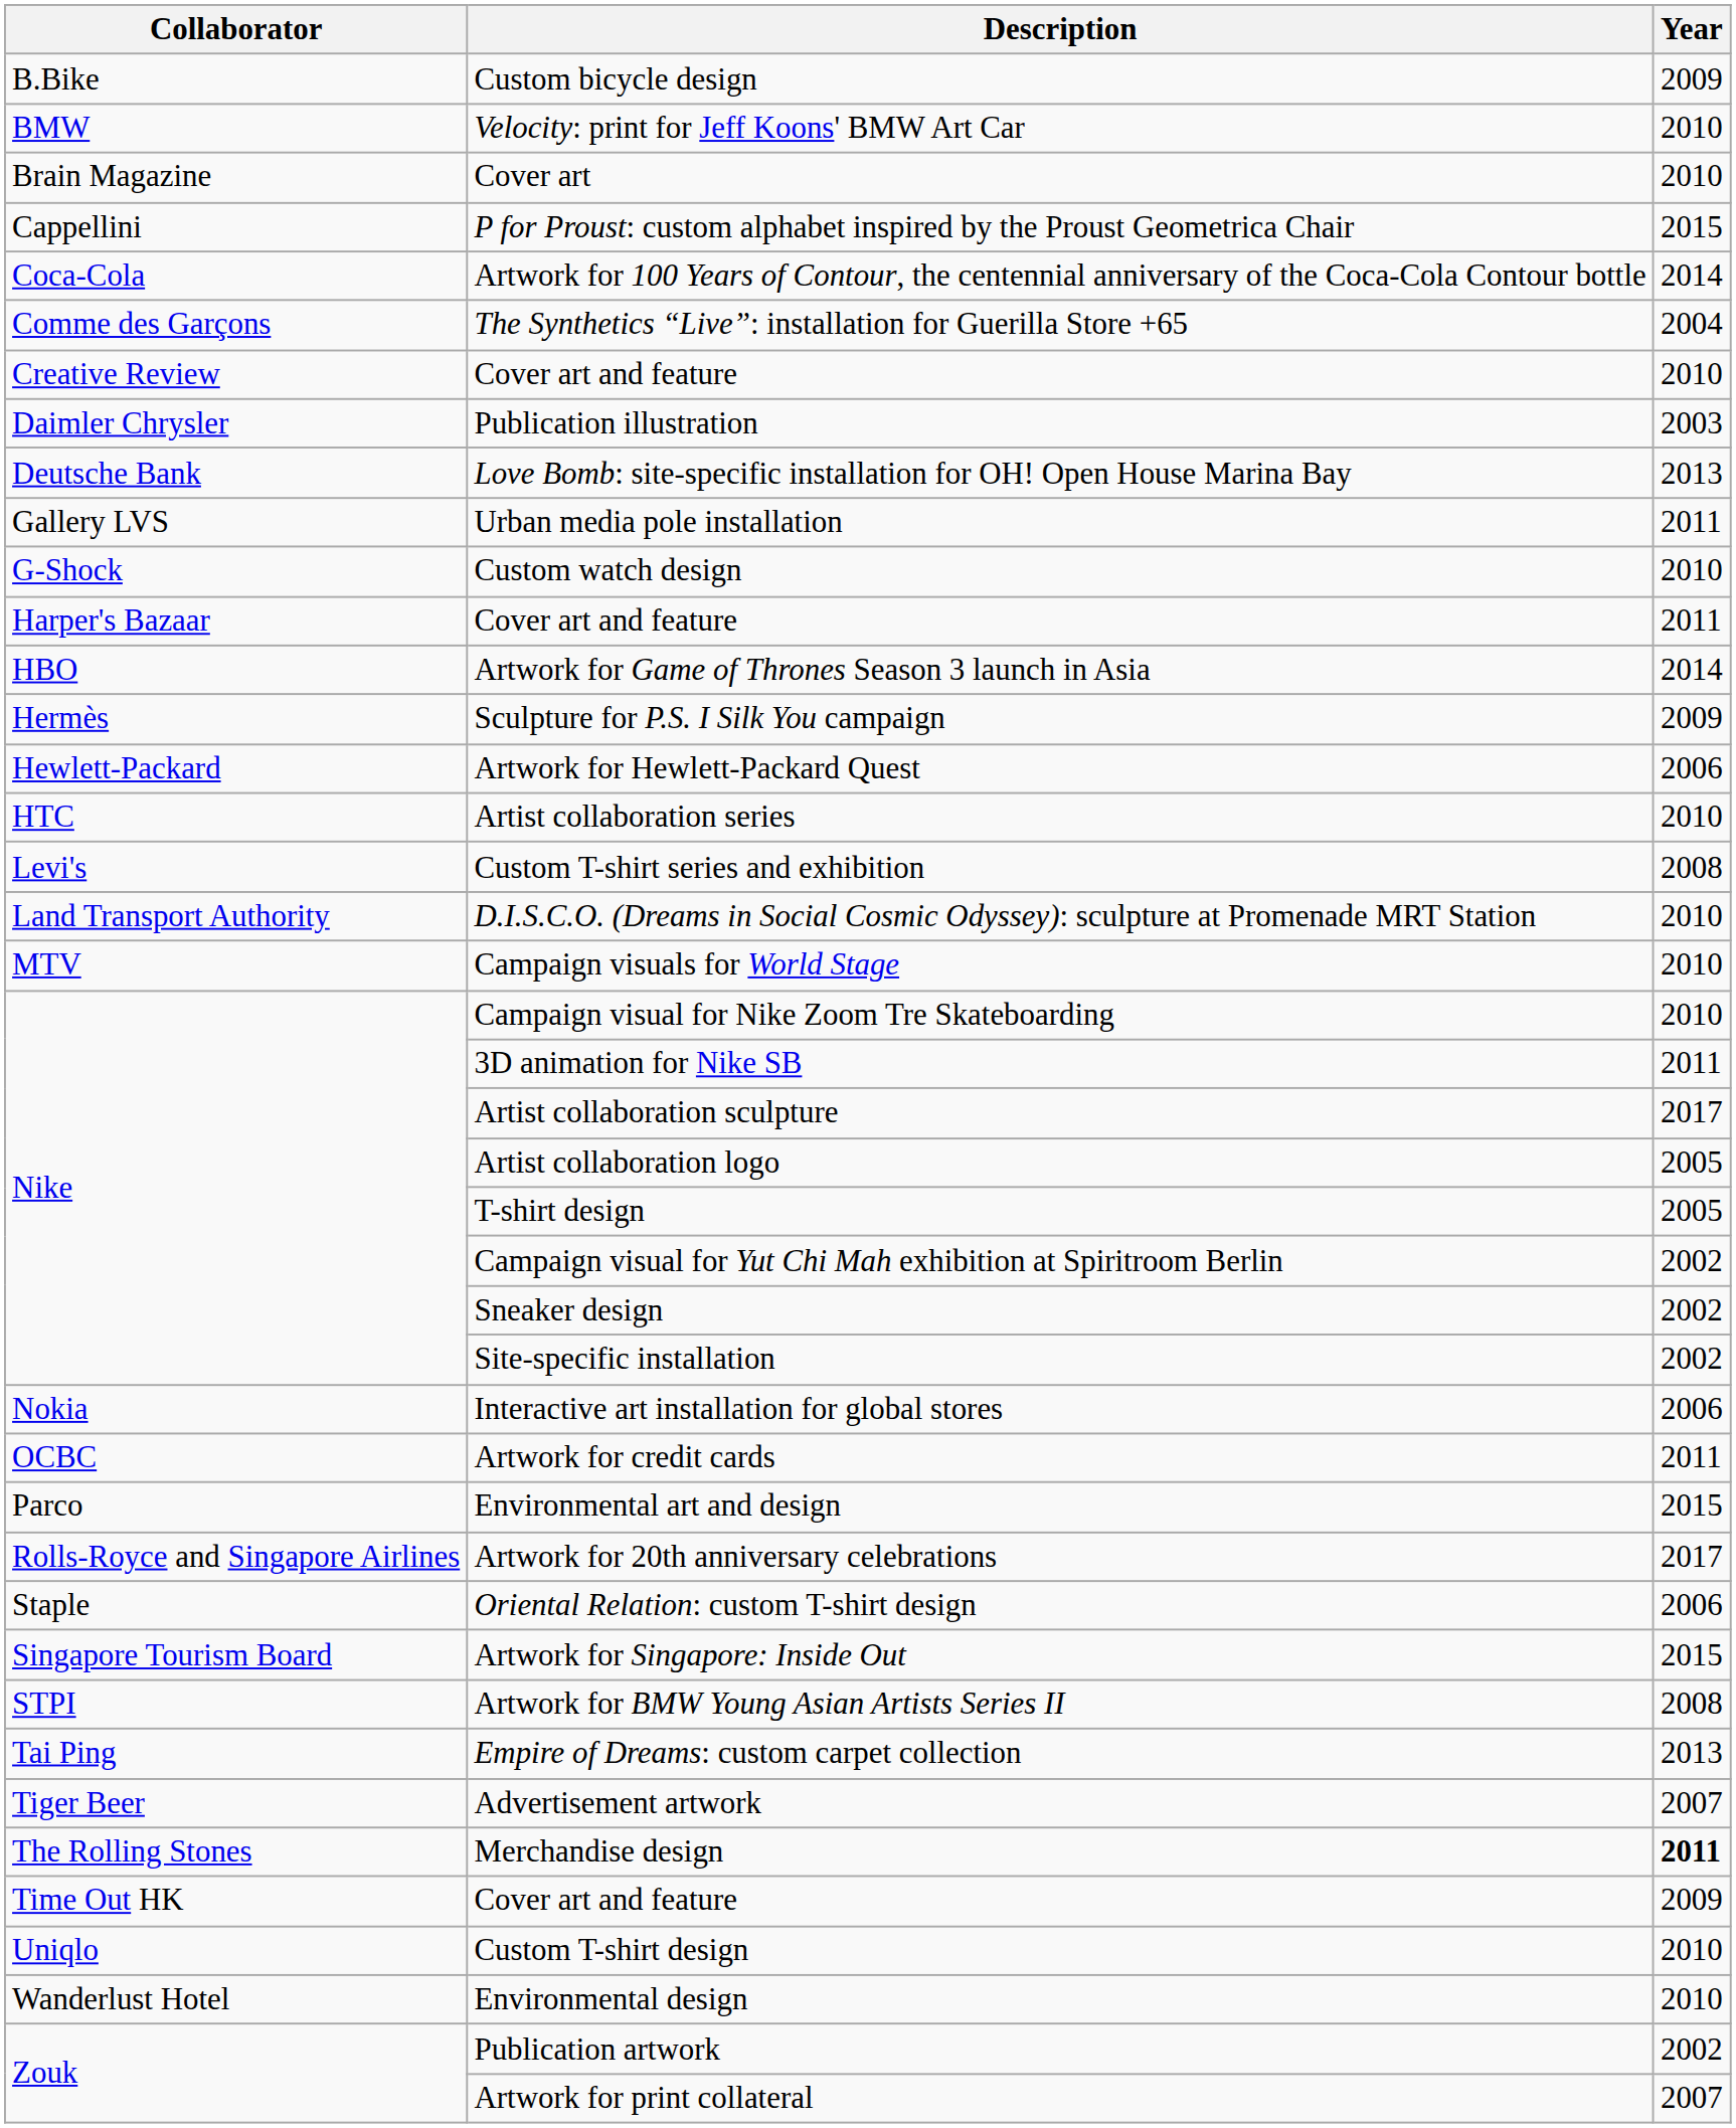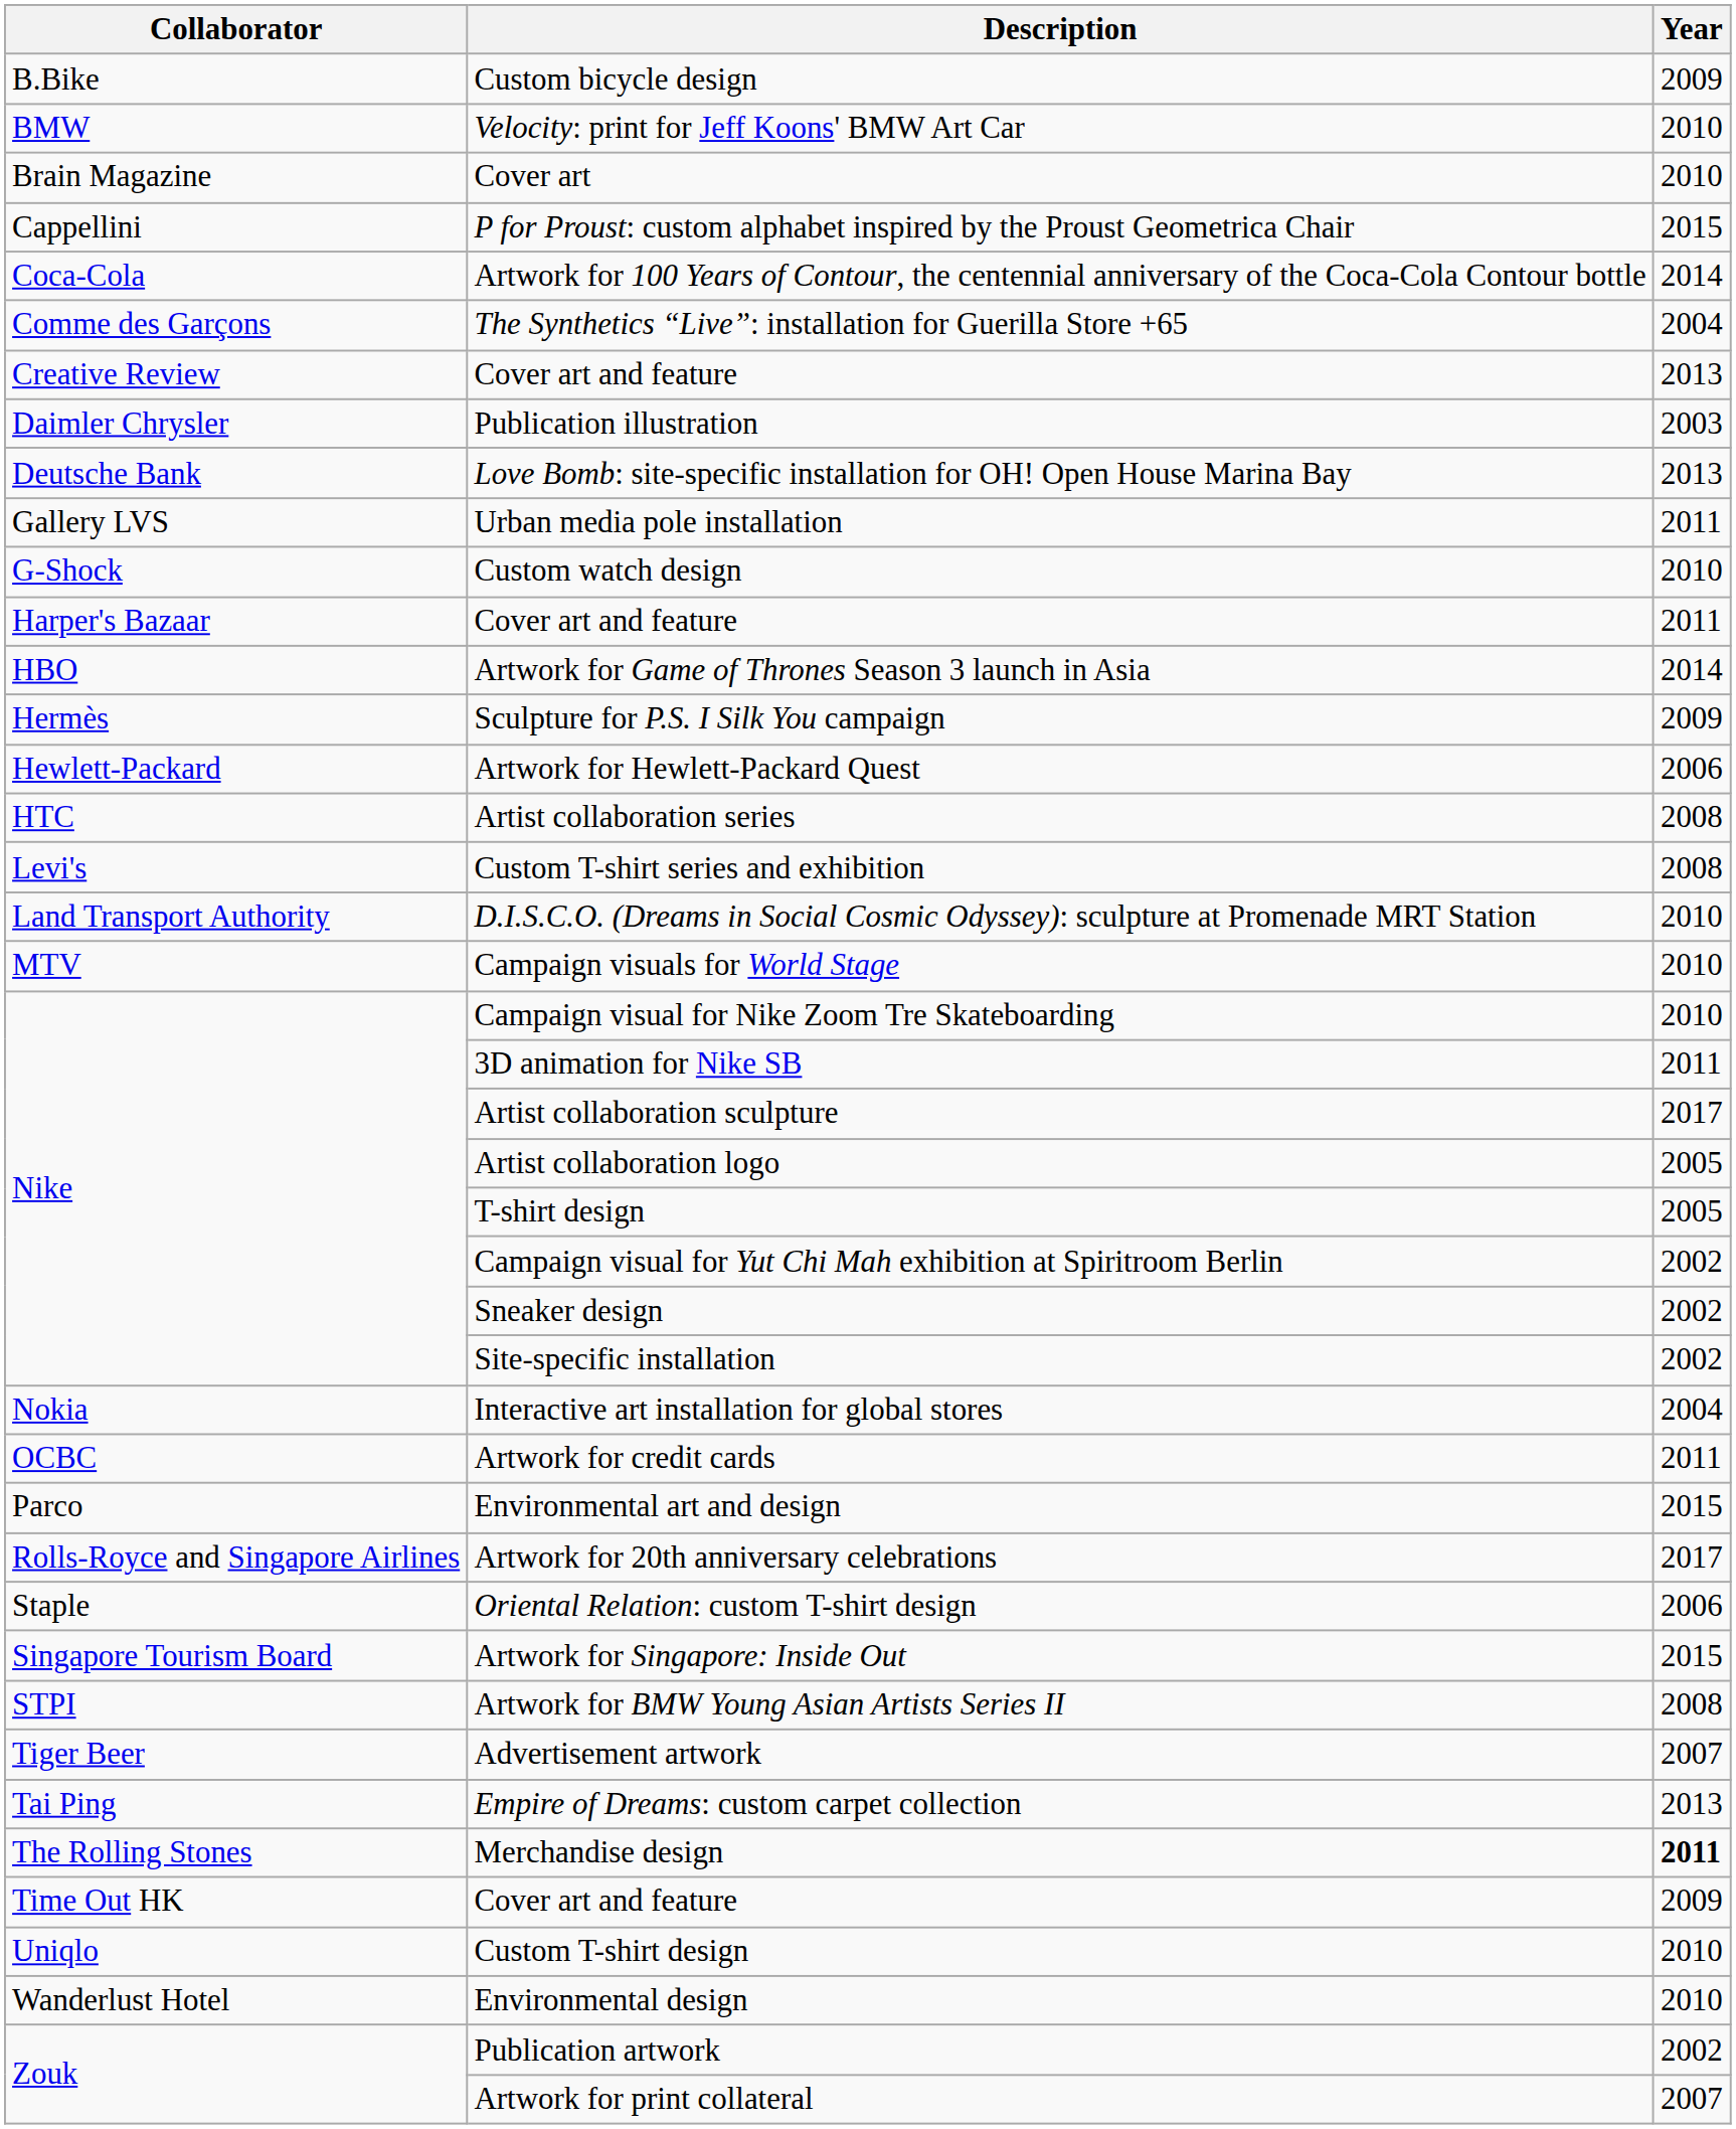 <table class="wikitable">
 <tr>
 <th>Collaborator</th>
 <th>Description</th>
 <th>Year</th>
 </tr>
 <tr>
 <td>B.Bike</td>
 <td>Custom bicycle design</td>
 <td>2009</td>
 </tr>
 <tr>
 <td><a href='#'>BMW</a></td>
 <td><em>Velocity</em>: print for <a href='#'>Jeff Koons</a>' BMW Art Car</td>
 <td>2010</td>
 </tr>
 <tr>
 <td>Brain Magazine</td>
 <td>Cover art</td>
 <td>2010</td>
 </tr>
 <tr>
 <td>Cappellini</td>
 <td><em>P for Proust</em>: custom alphabet inspired by the Proust Geometrica Chair</td>
 <td>2015</td>
 </tr>
 <tr>
 <td><a href='#'>Coca-Cola</a></td>
 <td>Artwork for <em>100 Years of Contour</em>, the centennial anniversary of the Coca-Cola Contour bottle</td>
 <td>2014</td>
 </tr>
 <tr>
 <td><a href='#'>Comme des Garçons</a></td>
 <td><em>The Synthetics “Live”</em>: installation for Guerilla Store +65</td>
 <td>2004</td>
 </tr>
 <tr>
 <td><a href='#'>Creative Review</a></td>
 <td>Cover art and feature</td>
-<td>2010</td>
+<td>2013</td>
 </tr>
 <tr>
 <td><a href='#'>Daimler Chrysler</a></td>
 <td>Publication illustration</td>
 <td>2003</td>
 </tr>
 <tr>
 <td><a href='#'>Deutsche Bank</a></td>
 <td><em>Love Bomb</em>: site-specific installation for OH! Open House Marina Bay</td>
 <td>2013</td>
 </tr>
 <tr>
 <td>Gallery LVS</td>
 <td>Urban media pole installation</td>
 <td>2011</td>
 </tr>
 <tr>
 <td><a href='#'>G-Shock</a></td>
 <td>Custom watch design</td>
 <td>2010</td>
 </tr>
 <tr>
 <td><a href='#'>Harper's Bazaar</a></td>
 <td>Cover art and feature</td>
 <td>2011</td>
 </tr>
 <tr>
 <td><a href='#'>HBO</a></td>
 <td>Artwork for <em>Game of Thrones</em> Season 3 launch in Asia</td>
 <td>2014</td>
 </tr>
 <tr>
 <td><a href='#'>Hermès</a></td>
 <td>Sculpture for <em>P.S. I Silk You</em> campaign</td>
 <td>2009</td>
 </tr>
 <tr>
 <td><a href='#'>Hewlett-Packard</a></td>
 <td>Artwork for Hewlett-Packard Quest</td>
 <td>2006</td>
 </tr>
 <tr>
 <td><a href='#'>HTC</a></td>
 <td>Artist collaboration series</td>
-<td>2010</td>
+<td>2008</td>
 </tr>
 <tr>
 <td><a href='#'>Levi's</a></td>
 <td>Custom T-shirt series and exhibition</td>
 <td>2008</td>
 </tr>
 <tr>
 <td><a href='#'>Land Transport Authority</a></td>
 <td><em>D.I.S.C.O. (Dreams in Social Cosmic Odyssey)</em>: sculpture at Promenade MRT Station</td>
 <td>2010</td>
 </tr>
 <tr>
 <td><a href='#'>MTV</a></td>
 <td>Campaign visuals for <em><a href='#'>World Stage</a></em></td>
 <td>2010</td>
 </tr>
 <tr>
 <td rowspan="8"><a href='#'>Nike</a></td>
 <td>Campaign visual for Nike Zoom Tre Skateboarding</td>
 <td>2010</td>
 </tr>
 <tr>
 <td>3D animation for <a href='#'>Nike SB</a></td>
 <td>2011</td>
 </tr>
 <tr>
 <td>Artist collaboration sculpture</td>
 <td>2017</td>
 </tr>
 <tr>
 <td>Artist collaboration logo</td>
 <td>2005</td>
 </tr>
 <tr>
 <td>T-shirt design</td>
 <td>2005</td>
 </tr>
 <tr>
 <td>Campaign visual for <em>Yut Chi Mah</em> exhibition at Spiritroom Berlin</td>
 <td>2002</td>
 </tr>
 <tr>
 <td>Sneaker design</td>
 <td>2002</td>
 </tr>
 <tr>
 <td>Site-specific installation</td>
 <td>2002</td>
 </tr>
 <tr>
 <td><a href='#'>Nokia</a></td>
 <td>Interactive art installation for global stores</td>
-<td>2006</td>
+<td>2004</td>
 </tr>
 <tr>
 <td><a href='#'>OCBC</a></td>
 <td>Artwork for credit cards</td>
 <td>2011</td>
 </tr>
 <tr>
 <td>Parco</td>
 <td>Environmental art and design</td>
 <td>2015</td>
 </tr>
 <tr>
 <td><a href='#'>Rolls-Royce</a> and <a href='#'>Singapore Airlines</a></td>
 <td>Artwork for 20th anniversary celebrations</td>
 <td>2017</td>
 </tr>
 <tr>
 <td>Staple</td>
 <td><em>Oriental Relation</em>: custom T-shirt design</td>
 <td>2006</td>
 </tr>
 <tr>
 <td><a href='#'>Singapore Tourism Board</a></td>
 <td>Artwork for <em>Singapore: Inside Out</em></td>
 <td>2015</td>
 </tr>
 <tr>
 <td><a href='#'>STPI</a></td>
 <td>Artwork for <em>BMW Young Asian Artists Series II</em></td>
 <td>2008</td>
 </tr>
 <tr>
+<td><a href='#'>Tiger Beer</a></td>
+<td>Advertisement artwork</td>
+<td>2007</td>
+</tr>
+<tr>
 <td><a href='#'>Tai Ping</a></td>
 <td><em>Empire of Dreams</em>: custom carpet collection</td>
 <td>2013</td>
-</tr>
-<tr>
-<td><a href='#'>Tiger Beer</a></td>
-<td>Advertisement artwork</td>
-<td>2007</td>
 </tr>
 <tr>
 <td><a href='#'>The Rolling Stones</a></td>
 <td>Merchandise design</td>
 <td><strong>2011</strong></td>
 </tr>
 <tr>
 <td><a href='#'>Time Out</a> HK</td>
 <td>Cover art and feature</td>
 <td>2009</td>
 </tr>
 <tr>
 <td><a href='#'>Uniqlo</a></td>
 <td>Custom T-shirt design</td>
 <td>2010</td>
 </tr>
 <tr>
 <td>Wanderlust Hotel</td>
 <td>Environmental design</td>
 <td>2010</td>
 </tr>
 <tr>
 <td rowspan="2"><a href='#'>Zouk</a></td>
 <td>Publication artwork</td>
 <td>2002</td>
 </tr>
 <tr>
 <td>Artwork for print collateral</td>
 <td>2007</td>
 </tr>
 </table>
